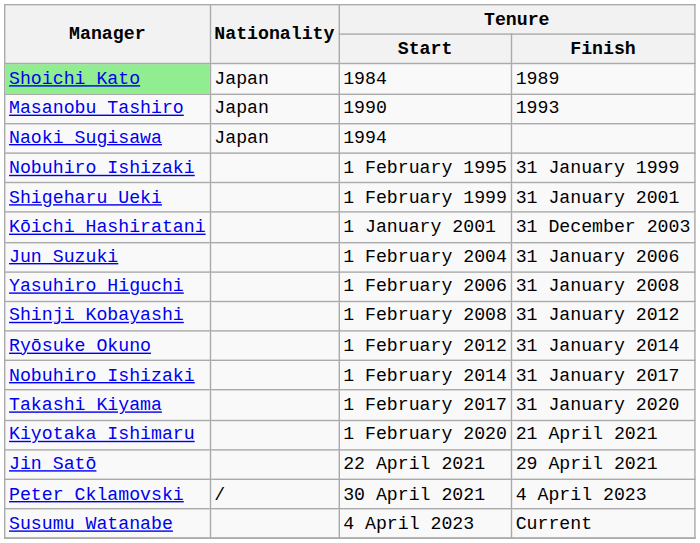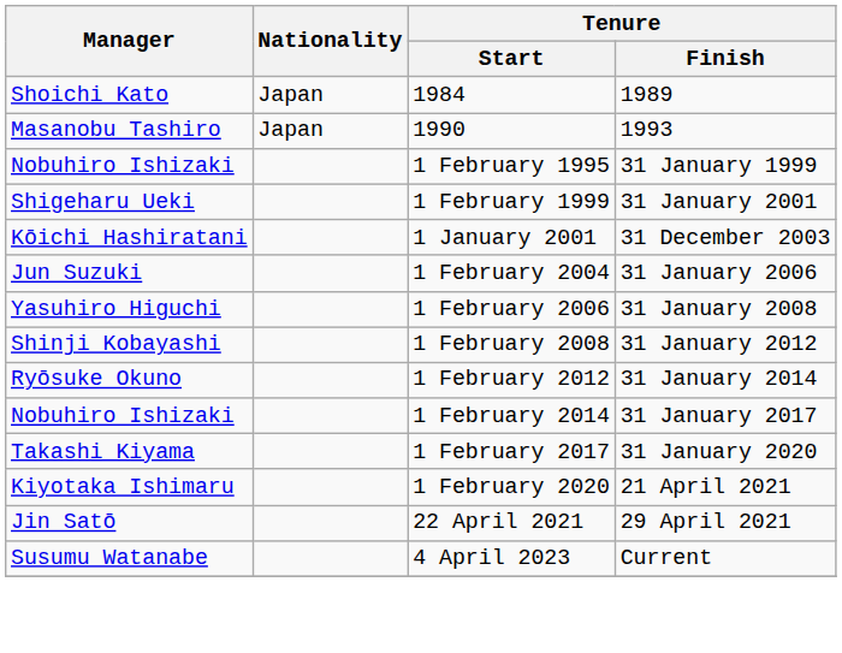 <table class="wikitable">
 <tr>
 <th rowspan="2">Manager</th>
 <th rowspan="2">Nationality</th>
 <th colspan="2">Tenure  </th>
 </tr>
 <tr>
 <th>Start</th>
 <th>Finish </th>
 </tr>
 <tr>
-<td style="background: lightgreen;"><a href='#'>Shoichi Kato</a></td>
+<td><a href='#'>Shoichi Kato</a></td>
 <td>Japan</td>
 <td>1984</td>
 <td>1989<br></td>
 </tr>
 <tr>
 <td><a href='#'>Masanobu Tashiro</a></td>
 <td>Japan</td>
 <td>1990</td>
 <td>1993<br></td>
-</tr>
-<tr>
-<td><a href='#'>Naoki Sugisawa</a></td>
-<td>Japan</td>
-<td>1994</td>
-<td><br></td>
 </tr>
 <tr>
 <td><a href='#'>Nobuhiro Ishizaki</a></td>
 <td></td>
 <td>1 February 1995</td>
 <td>31 January 1999<br></td>
 </tr>
 <tr>
 <td><a href='#'>Shigeharu Ueki</a></td>
 <td></td>
 <td>1 February 1999</td>
 <td>31 January 2001<br></td>
 </tr>
 <tr>
 <td><a href='#'>Kōichi Hashiratani</a></td>
 <td></td>
 <td>1 January 2001</td>
 <td>31 December 2003<br></td>
 </tr>
 <tr>
 <td><a href='#'>Jun Suzuki</a></td>
 <td></td>
 <td>1 February 2004</td>
 <td>31 January 2006<br></td>
 </tr>
 <tr>
 <td><a href='#'>Yasuhiro Higuchi</a></td>
 <td></td>
 <td>1 February 2006</td>
 <td>31 January 2008<br></td>
 </tr>
 <tr>
 <td><a href='#'>Shinji Kobayashi</a></td>
 <td></td>
 <td>1 February 2008</td>
 <td>31 January 2012<br></td>
 </tr>
 <tr>
 <td><a href='#'>Ryōsuke Okuno</a></td>
 <td></td>
 <td>1 February 2012</td>
 <td>31 January 2014<br></td>
 </tr>
 <tr>
 <td><a href='#'>Nobuhiro Ishizaki</a></td>
 <td></td>
 <td>1 February 2014</td>
 <td>31 January 2017<br></td>
 </tr>
 <tr>
 <td><a href='#'>Takashi Kiyama</a></td>
 <td></td>
 <td>1 February 2017</td>
 <td>31 January 2020<br></td>
 </tr>
 <tr>
 <td><a href='#'>Kiyotaka Ishimaru</a></td>
 <td></td>
 <td>1 February 2020</td>
 <td>21 April 2021<br></td>
 </tr>
 <tr>
 <td><a href='#'>Jin Satō</a></td>
 <td></td>
 <td>22 April 2021</td>
 <td>29 April 2021<br></td>
 </tr>
 <tr>
-<td><a href='#'>Peter Cklamovski</a></td>
-<td>/</td>
-<td>30 April 2021</td>
-<td>4 April 2023<br></td>
-</tr>
-<tr>
 <td><a href='#'>Susumu Watanabe</a></td>
 <td></td>
 <td>4 April 2023</td>
 <td>Current<br></td>
 </tr>
 <tr>
 </tr>
 </table>
